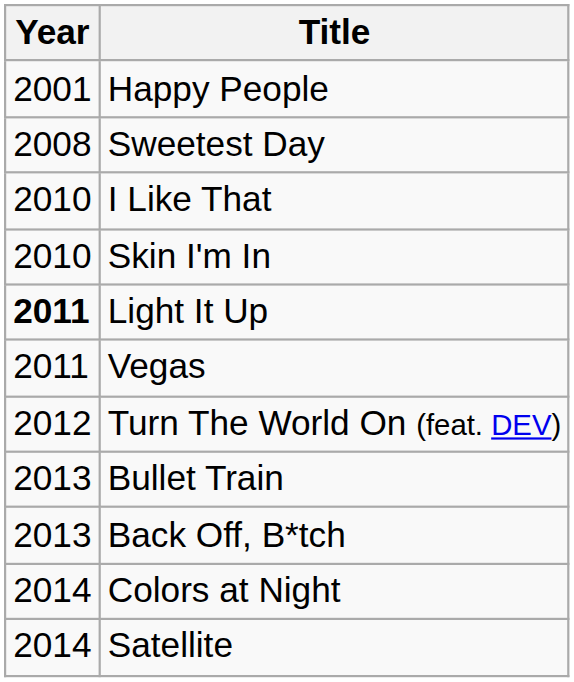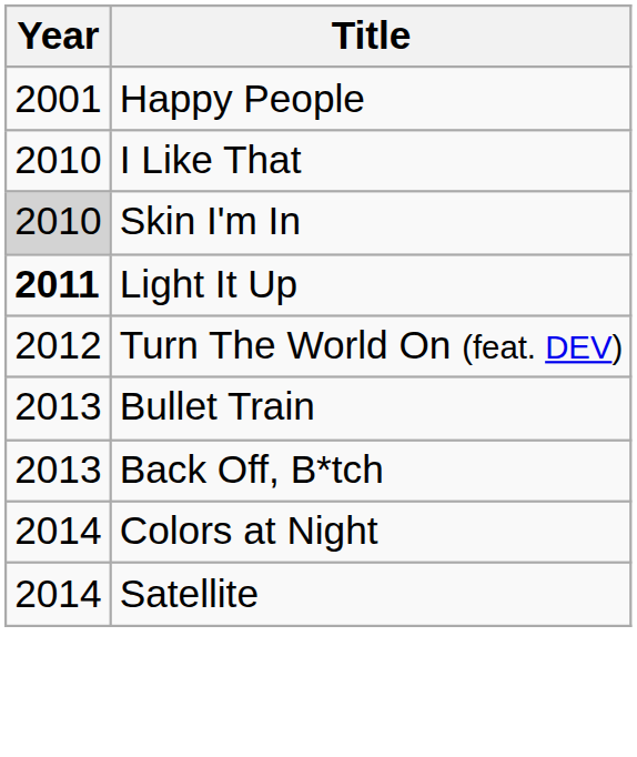 <table class="wikitable sortable">
 <tr>
 <th>Year</th>
 <th>Title</th>
 </tr>
 <tr>
 <td>2001</td>
 <td>Happy People</td>
 </tr>
 <tr>
-<td>2008</td>
-<td>Sweetest Day</td>
-</tr>
-<tr>
 <td>2010</td>
 <td>I Like That</td>
 </tr>
 <tr>
-<td>2010</td>
+<td style="background: lightgrey;">2010</td>
 <td>Skin I'm In</td>
 </tr>
 <tr>
 <td><strong>2011</strong></td>
 <td>Light It Up</td>
-</tr>
-<tr>
-<td>2011</td>
-<td>Vegas</td>
 </tr>
 <tr>
 <td>2012</td>
 <td>Turn The World On <small>(feat. <a href='#'>DEV</a>)</small></td>
 </tr>
 <tr>
 <td>2013</td>
 <td>Bullet Train</td>
 </tr>
 <tr>
 <td>2013</td>
 <td>Back Off, B*tch</td>
 </tr>
 <tr>
 <td>2014</td>
 <td>Colors at Night</td>
 </tr>
 <tr>
 <td>2014</td>
 <td>Satellite</td>
 </tr>
 </table>
